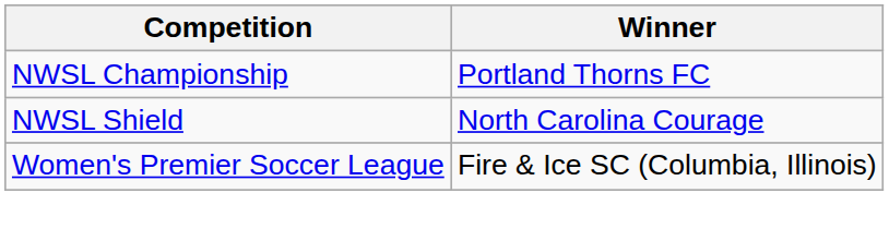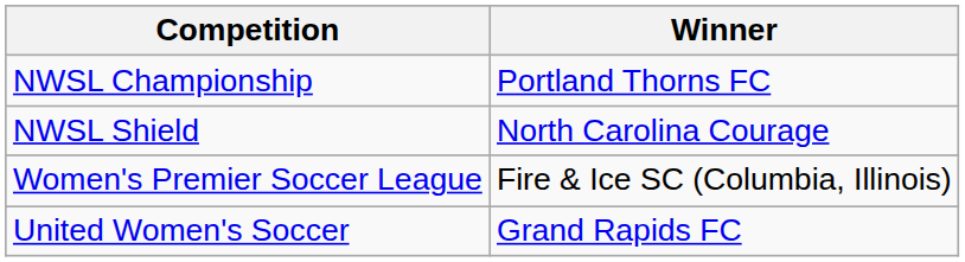 <table class="wikitable">
 <tr>
 <th>Competition</th>
 <th>Winner</th>
 </tr>
 <tr>
 <td><a href='#'>NWSL Championship</a></td>
 <td><a href='#'>Portland Thorns FC</a></td>
 </tr>
 <tr>
 <td><a href='#'>NWSL Shield</a></td>
 <td><a href='#'>North Carolina Courage</a></td>
 </tr>
 <tr>
 <td><a href='#'>Women's Premier Soccer League</a></td>
 <td>Fire & Ice SC (Columbia, Illinois)</td>
 </tr>
+<tr>
+<td><a href='#'>United Women's Soccer</a></td>
+<td><a href='#'>Grand Rapids FC</a></td>
+</tr>
 </table>
